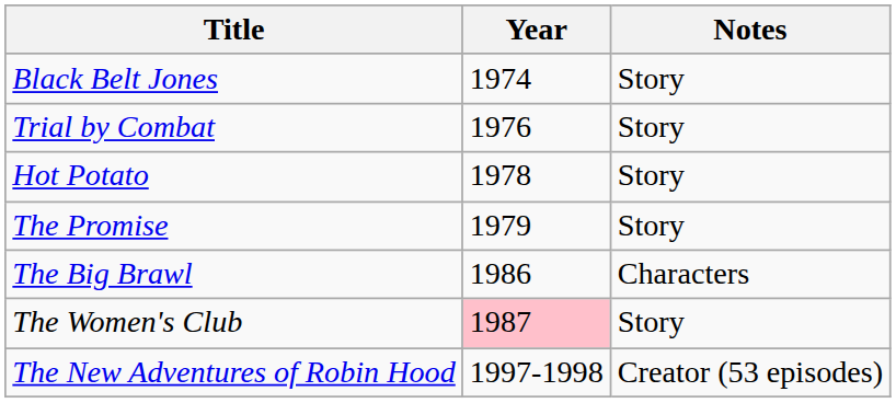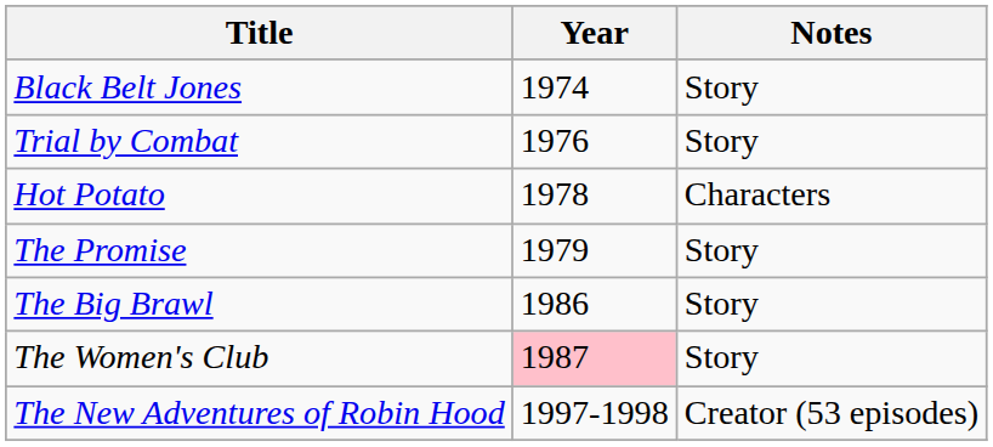 <table class="wikitable sortable">
 <tr>
 <th>Title</th>
 <th>Year</th>
 <th>Notes</th>
 </tr>
 <tr>
 <td><em><a href='#'>Black Belt Jones</a></em></td>
 <td>1974</td>
 <td>Story</td>
 </tr>
 <tr>
 <td><em><a href='#'>Trial by Combat</a></em></td>
 <td>1976</td>
 <td>Story</td>
 </tr>
 <tr>
 <td><em><a href='#'>Hot Potato</a></em></td>
 <td>1978</td>
-<td>Story</td>
+<td>Characters</td>
 </tr>
 <tr>
 <td><em><a href='#'>The Promise</a></em></td>
 <td>1979</td>
 <td>Story</td>
 </tr>
 <tr>
 <td><em><a href='#'>The Big Brawl</a></em></td>
 <td>1986</td>
-<td>Characters</td>
+<td>Story</td>
 </tr>
 <tr>
 <td><em>The Women's Club</em></td>
 <td style="background: pink;">1987</td>
 <td>Story</td>
 </tr>
 <tr>
 <td><em><a href='#'>The New Adventures of Robin Hood</a></em></td>
 <td>1997-1998</td>
 <td>Creator (53 episodes)</td>
 </tr>
 </table>
